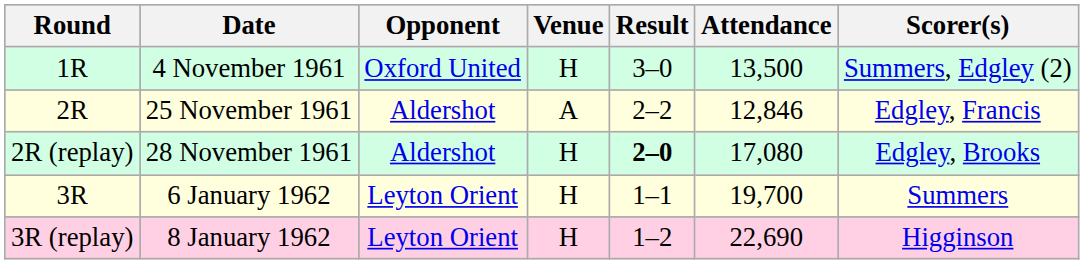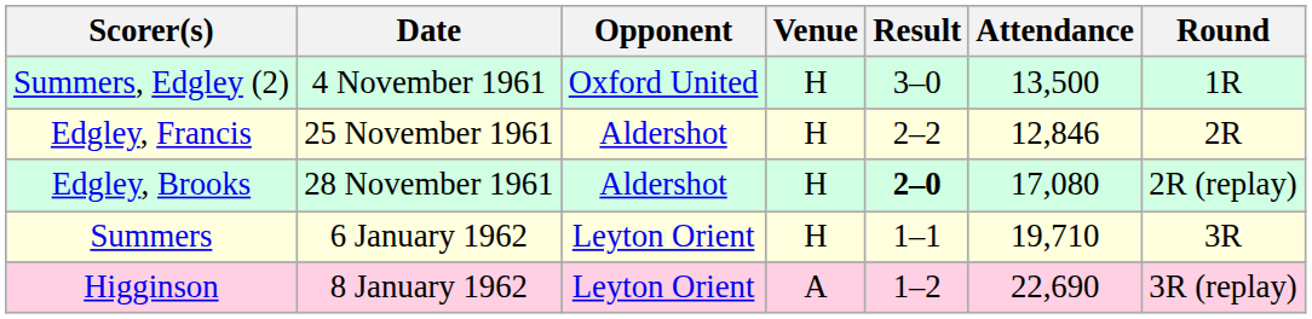 <table style="text-align:center;" class="wikitable sortable">
 <tr>
-<th>Round</th>
+<th>Scorer(s)</th>
 <th>Date</th>
 <th>Opponent</th>
 <th>Venue</th>
 <th>Result</th>
 <th>Attendance</th>
-<th>Scorer(s)</th>
+<th>Round</th>
 </tr>
 <tr style="background:#d0ffe3;">
-<td>1R</td>
+<td><a href='#'>Summers</a>, <a href='#'>Edgley</a> (2)</td>
 <td>4 November 1961</td>
 <td><a href='#'>Oxford United</a></td>
 <td>H</td>
 <td>3–0</td>
 <td>13,500</td>
-<td><a href='#'>Summers</a>, <a href='#'>Edgley</a> (2)</td>
+<td>1R</td>
 </tr>
 <tr style="background:#ffd;">
-<td>2R</td>
+<td><a href='#'>Edgley</a>, <a href='#'>Francis</a></td>
 <td>25 November 1961</td>
 <td><a href='#'>Aldershot</a></td>
-<td>A</td>
+<td>H</td>
 <td>2–2</td>
 <td>12,846</td>
-<td><a href='#'>Edgley</a>, <a href='#'>Francis</a></td>
+<td>2R</td>
 </tr>
 <tr style="background:#d0ffe3;">
-<td>2R (replay)</td>
+<td><a href='#'>Edgley</a>, <a href='#'>Brooks</a></td>
 <td>28 November 1961</td>
 <td><a href='#'>Aldershot</a></td>
 <td>H</td>
 <td><strong>2–0</strong></td>
 <td>17,080</td>
-<td><a href='#'>Edgley</a>, <a href='#'>Brooks</a></td>
+<td>2R (replay)</td>
 </tr>
 <tr style="background:#ffd;">
-<td>3R</td>
+<td><a href='#'>Summers</a></td>
 <td>6 January 1962</td>
 <td><a href='#'>Leyton Orient</a></td>
 <td>H</td>
 <td>1–1</td>
-<td>19,700</td>
-<td><a href='#'>Summers</a></td>
+<td>19,710</td>
+<td>3R</td>
 </tr>
 <tr style="background:#ffd0e3;">
-<td>3R (replay)</td>
+<td><a href='#'>Higginson</a></td>
 <td>8 January 1962</td>
 <td><a href='#'>Leyton Orient</a></td>
-<td>H</td>
+<td>A</td>
 <td>1–2</td>
 <td>22,690</td>
-<td><a href='#'>Higginson</a></td>
+<td>3R (replay)</td>
 </tr>
 </table>
